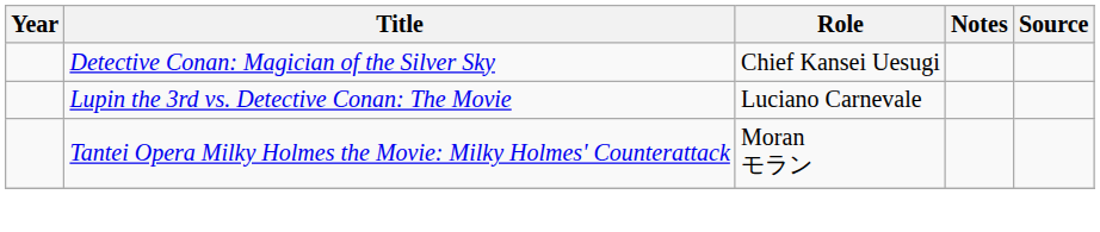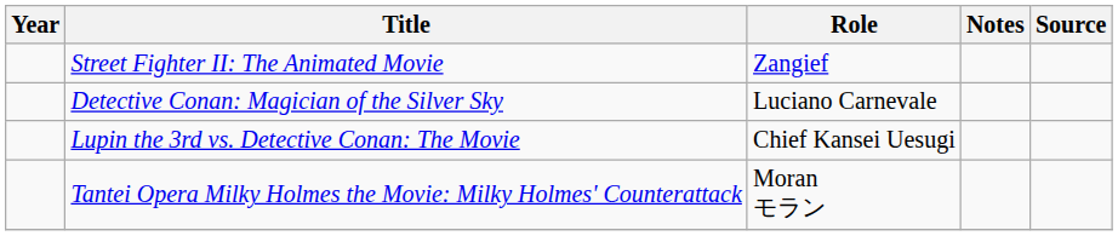 <table class="wikitable sortable plainrowheaders">
 <tr>
 <th>Year</th>
 <th>Title</th>
 <th>Role</th>
 <th class="unsortable">Notes</th>
 <th class="unsortable">Source</th>
 </tr>
 <tr>
 <td></td>
+<td><em><a href='#'>Street Fighter II: The Animated Movie</a></em></td>
+<td><a href='#'>Zangief</a></td>
+<td></td>
+<td></td>
+</tr>
+<tr>
+<td></td>
 <td><em><a href='#'>Detective Conan: Magician of the Silver Sky</a></em></td>
-<td>Chief Kansei Uesugi</td>
+<td>Luciano Carnevale</td>
 <td></td>
 <td></td>
 </tr>
 <tr>
 <td></td>
 <td><em><a href='#'>Lupin the 3rd vs. Detective Conan: The Movie</a></em></td>
-<td>Luciano Carnevale</td>
+<td>Chief Kansei Uesugi</td>
 <td></td>
 <td></td>
 </tr>
 <tr>
 <td></td>
 <td><em><a href='#'>Tantei Opera Milky Holmes the Movie: Milky Holmes' Counterattack</a></em></td>
 <td>Moran<br>モラン</td>
 <td></td>
 <td></td>
 </tr>
 <tr>
 </tr>
 </table>
